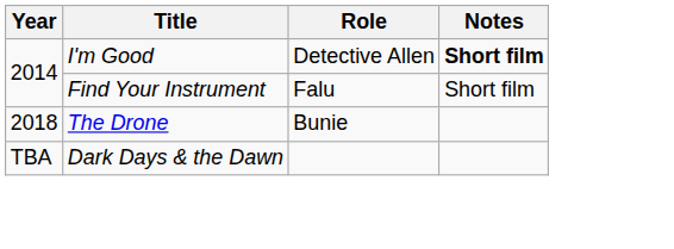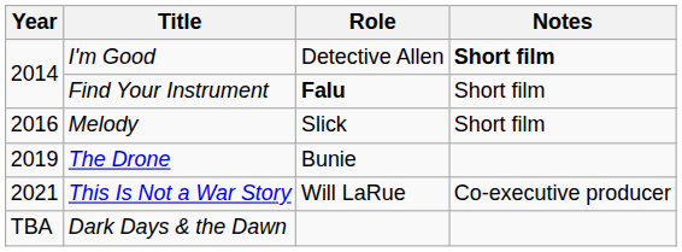 <table class="wikitable sortable">
 <tr>
 <th>Year</th>
 <th>Title</th>
 <th>Role</th>
 <th class="unsortable">Notes</th>
 </tr>
 <tr>
 <td rowspan="2">2014</td>
 <td><em>I'm Good</em></td>
 <td>Detective Allen</td>
 <td><strong>Short film</strong></td>
 </tr>
 <tr>
 <td><em>Find Your Instrument</em></td>
-<td>Falu</td>
+<td><strong>Falu</strong></td>
 <td>Short film</td>
 </tr>
 <tr>
-<td>2018</td>
+<td>2016</td>
+<td><em>Melody</em></td>
+<td>Slick</td>
+<td>Short film</td>
+</tr>
+<tr>
+<td>2019</td>
 <td><em><a href='#'>The Drone</a></em></td>
 <td>Bunie</td>
 <td></td>
+</tr>
+<tr>
+<td>2021</td>
+<td><em><a href='#'>This Is Not a War Story</a></em></td>
+<td>Will LaRue</td>
+<td>Co-executive producer</td>
 </tr>
 <tr>
 <td>TBA</td>
 <td><em>Dark Days & the Dawn</em></td>
 <td></td>
 <td></td>
 </tr>
 </table>
